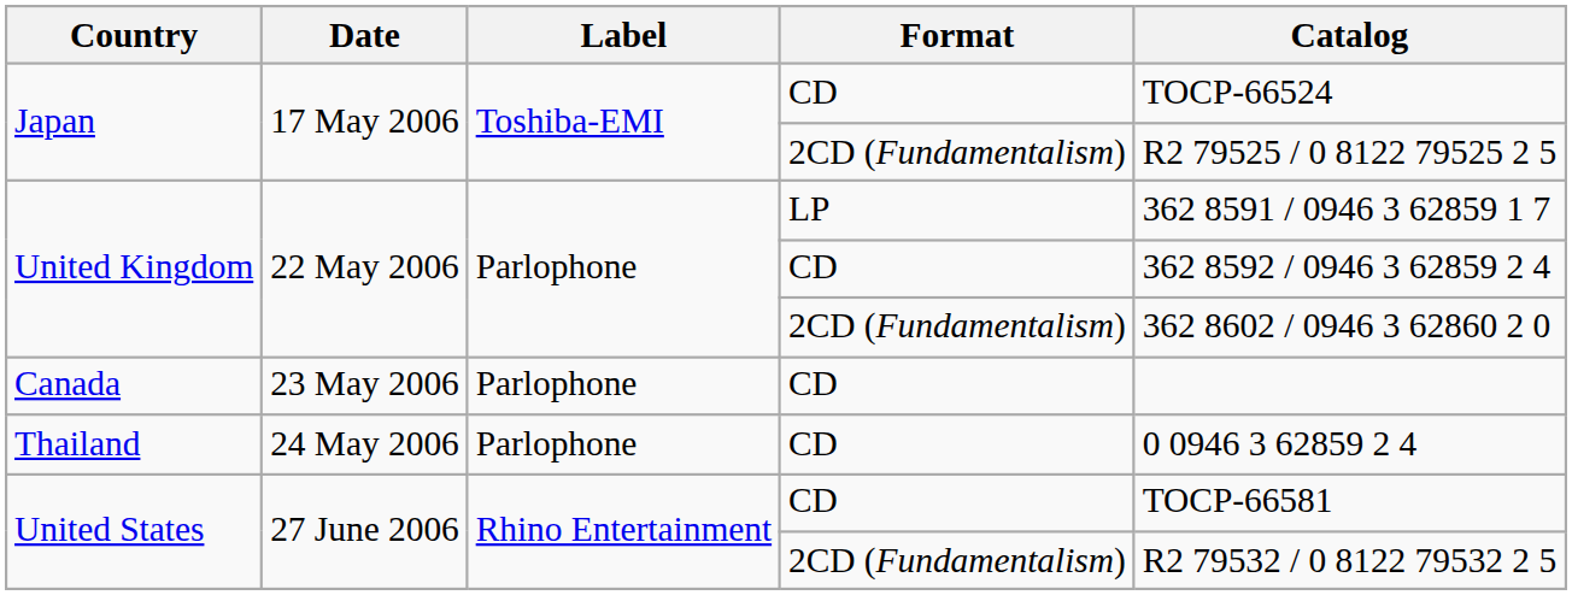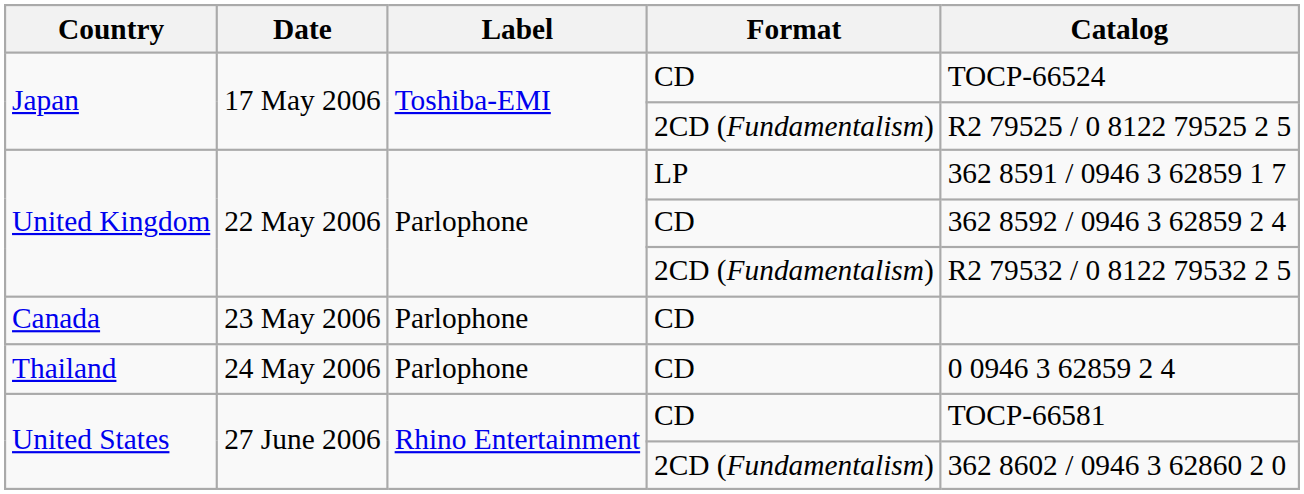 <table class="wikitable" style="font-size: 85%">
 <tr>
 <th>Country</th>
 <th>Date</th>
 <th>Label</th>
 <th>Format</th>
 <th>Catalog</th>
 </tr>
 <tr>
 <td rowspan="2"><a href='#'>Japan</a></td>
 <td rowspan="2">17 May 2006</td>
 <td rowspan="2"><a href='#'>Toshiba-EMI</a></td>
 <td>CD</td>
 <td>TOCP-66524</td>
 </tr>
 <tr>
 <td>2CD (<em>Fundamentalism</em>)</td>
 <td>R2 79525 / 0 8122 79525 2 5</td>
 </tr>
 <tr>
 <td rowspan="3"><a href='#'>United Kingdom</a></td>
 <td rowspan="3">22 May 2006</td>
 <td rowspan="3">Parlophone</td>
 <td>LP</td>
 <td>362 8591 / 0946 3 62859 1 7</td>
 </tr>
 <tr>
 <td>CD</td>
 <td>362 8592 / 0946 3 62859 2 4</td>
 </tr>
 <tr>
 <td>2CD (<em>Fundamentalism</em>)</td>
-<td>362 8602 / 0946 3 62860 2 0</td>
+<td>R2 79532 / 0 8122 79532 2 5</td>
 </tr>
 <tr>
 <td><a href='#'>Canada</a></td>
 <td>23 May 2006</td>
 <td>Parlophone</td>
 <td>CD</td>
 <td></td>
 </tr>
 <tr>
 <td><a href='#'>Thailand</a></td>
 <td>24 May 2006</td>
 <td>Parlophone</td>
 <td>CD</td>
 <td>0 0946 3 62859 2 4</td>
 </tr>
 <tr>
 <td rowspan="2"><a href='#'>United States</a></td>
 <td rowspan="2">27 June 2006</td>
 <td rowspan="2"><a href='#'>Rhino Entertainment</a></td>
 <td>CD</td>
 <td>TOCP-66581</td>
 </tr>
 <tr>
 <td>2CD (<em>Fundamentalism</em>)</td>
-<td>R2 79532 / 0 8122 79532 2 5</td>
+<td>362 8602 / 0946 3 62860 2 0</td>
 </tr>
 </table>
